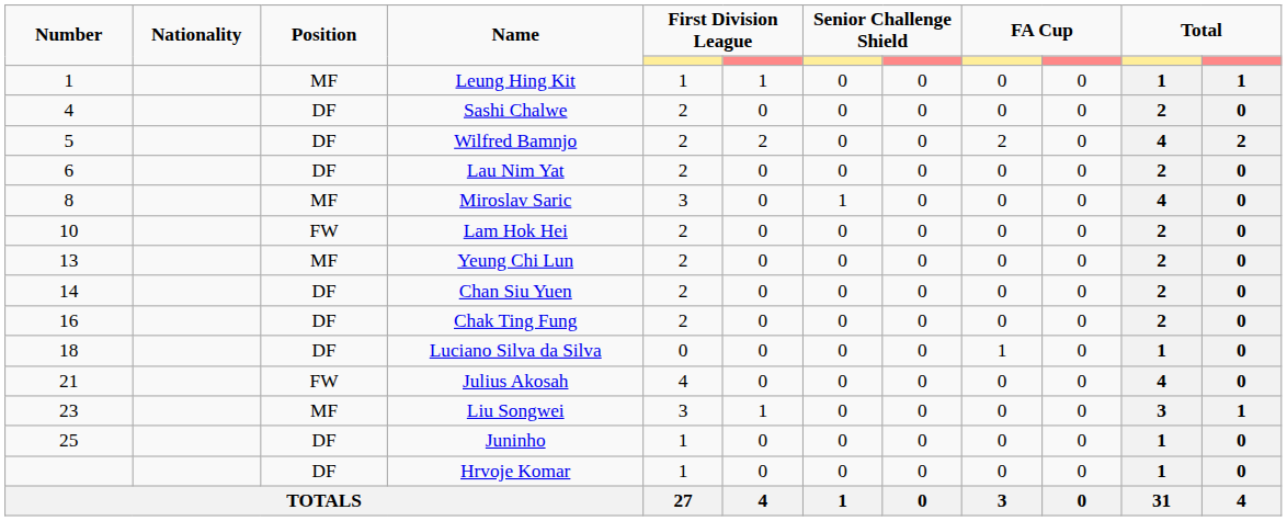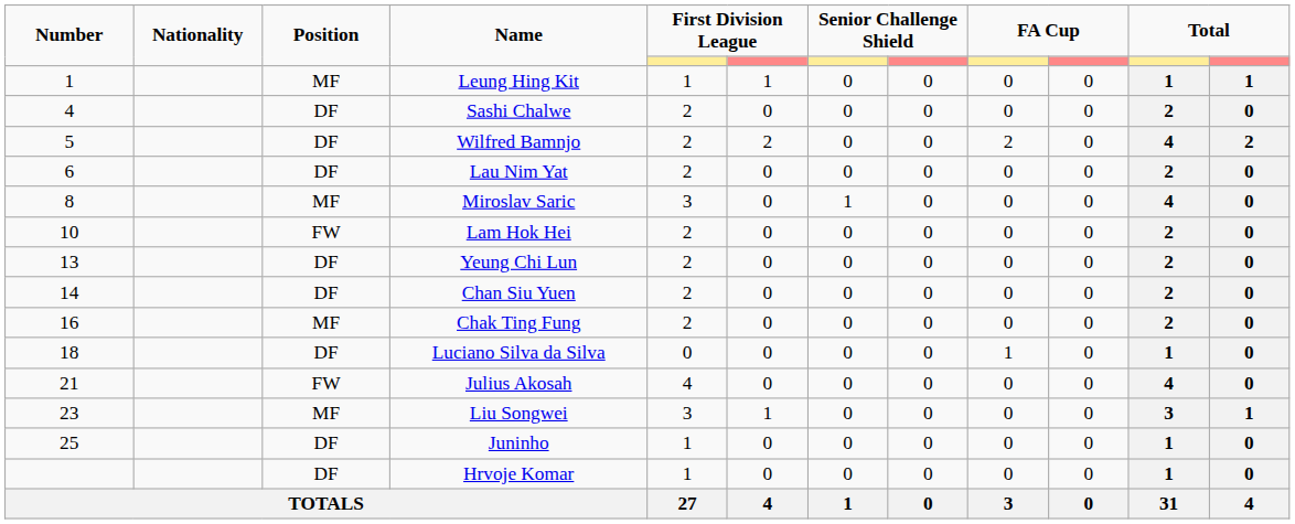 <table class="wikitable" style="text-align:center;">
 <tr style="text-align:center;">
 <td rowspan="2"  style="width:10%; "><strong>Number</strong></td>
 <td rowspan="2"  style="width:10%; "><strong>Nationality</strong></td>
 <td rowspan="2"  style="width:10%; "><strong>Position</strong></td>
 <td rowspan="2"  style="width:20%; "><strong>Name</strong></td>
 <td colspan="2"><strong>First Division League</strong></td>
 <td colspan="2"><strong>Senior Challenge Shield</strong></td>
 <td colspan="2"><strong>FA Cup</strong></td>
 <td colspan="2"><strong>Total</strong></td>
 </tr>
 <tr>
 <th style="width:60px; background:#fe9;"></th>
 <th style="width:60px; background:#ff8888;"></th>
 <th style="width:60px; background:#fe9;"></th>
 <th style="width:60px; background:#ff8888;"></th>
 <th style="width:60px; background:#fe9;"></th>
 <th style="width:60px; background:#ff8888;"></th>
 <th style="width:60px; background:#fe9;"></th>
 <th style="width:60px; background:#ff8888;"></th>
 </tr>
 <tr>
 <td>1</td>
 <td></td>
 <td>MF</td>
 <td><a href='#'>Leung Hing Kit</a></td>
 <td>1</td>
 <td>1</td>
 <td>0</td>
 <td>0</td>
 <td>0</td>
 <td>0</td>
 <th>1</th>
 <th>1</th>
 </tr>
 <tr>
 <td>4</td>
 <td></td>
 <td>DF</td>
 <td><a href='#'>Sashi Chalwe</a></td>
 <td>2</td>
 <td>0</td>
 <td>0</td>
 <td>0</td>
 <td>0</td>
 <td>0</td>
 <th>2</th>
 <th>0</th>
 </tr>
 <tr>
 <td>5</td>
 <td></td>
 <td>DF</td>
 <td><a href='#'>Wilfred Bamnjo</a></td>
 <td>2</td>
 <td>2</td>
 <td>0</td>
 <td>0</td>
 <td>2</td>
 <td>0</td>
 <th>4</th>
 <th>2</th>
 </tr>
 <tr>
 <td>6</td>
 <td></td>
 <td>DF</td>
 <td><a href='#'>Lau Nim Yat</a></td>
 <td>2</td>
 <td>0</td>
 <td>0</td>
 <td>0</td>
 <td>0</td>
 <td>0</td>
 <th>2</th>
 <th>0</th>
 </tr>
 <tr>
 <td>8</td>
 <td></td>
 <td>MF</td>
 <td><a href='#'>Miroslav Saric</a></td>
 <td>3</td>
 <td>0</td>
 <td>1</td>
 <td>0</td>
 <td>0</td>
 <td>0</td>
 <th>4</th>
 <th>0</th>
 </tr>
 <tr>
 <td>10</td>
 <td></td>
 <td>FW</td>
 <td><a href='#'>Lam Hok Hei</a></td>
 <td>2</td>
 <td>0</td>
 <td>0</td>
 <td>0</td>
 <td>0</td>
 <td>0</td>
 <th>2</th>
 <th>0</th>
 </tr>
 <tr>
 <td>13</td>
 <td></td>
-<td>MF</td>
+<td>DF</td>
 <td><a href='#'>Yeung Chi Lun</a></td>
 <td>2</td>
 <td>0</td>
 <td>0</td>
 <td>0</td>
 <td>0</td>
 <td>0</td>
 <th>2</th>
 <th>0</th>
 </tr>
 <tr>
 <td>14</td>
 <td></td>
 <td>DF</td>
 <td><a href='#'>Chan Siu Yuen</a></td>
 <td>2</td>
 <td>0</td>
 <td>0</td>
 <td>0</td>
 <td>0</td>
 <td>0</td>
 <th>2</th>
 <th>0</th>
 </tr>
 <tr>
 <td>16</td>
 <td></td>
-<td>DF</td>
+<td>MF</td>
 <td><a href='#'>Chak Ting Fung</a></td>
 <td>2</td>
 <td>0</td>
 <td>0</td>
 <td>0</td>
 <td>0</td>
 <td>0</td>
 <th>2</th>
 <th>0</th>
 </tr>
 <tr>
 <td>18</td>
 <td></td>
 <td>DF</td>
 <td><a href='#'>Luciano Silva da Silva</a></td>
 <td>0</td>
 <td>0</td>
 <td>0</td>
 <td>0</td>
 <td>1</td>
 <td>0</td>
 <th>1</th>
 <th>0</th>
 </tr>
 <tr>
 <td>21</td>
 <td></td>
 <td>FW</td>
 <td><a href='#'>Julius Akosah</a></td>
 <td>4</td>
 <td>0</td>
 <td>0</td>
 <td>0</td>
 <td>0</td>
 <td>0</td>
 <th>4</th>
 <th>0</th>
 </tr>
 <tr>
 <td>23</td>
 <td></td>
 <td>MF</td>
 <td><a href='#'>Liu Songwei</a></td>
 <td>3</td>
 <td>1</td>
 <td>0</td>
 <td>0</td>
 <td>0</td>
 <td>0</td>
 <th>3</th>
 <th>1</th>
 </tr>
 <tr>
 <td>25</td>
 <td></td>
 <td>DF</td>
 <td><a href='#'>Juninho</a></td>
 <td>1</td>
 <td>0</td>
 <td>0</td>
 <td>0</td>
 <td>0</td>
 <td>0</td>
 <th>1</th>
 <th>0</th>
 </tr>
 <tr>
 <td></td>
 <td></td>
 <td>DF</td>
 <td><a href='#'>Hrvoje Komar</a></td>
 <td>1</td>
 <td>0</td>
 <td>0</td>
 <td>0</td>
 <td>0</td>
 <td>0</td>
 <th>1</th>
 <th>0</th>
 </tr>
 <tr>
 <th colspan="4">TOTALS</th>
 <th>27</th>
 <th>4</th>
 <th>1</th>
 <th>0</th>
 <th>3</th>
 <th>0</th>
 <th>31</th>
 <th>4</th>
 </tr>
 </table>
